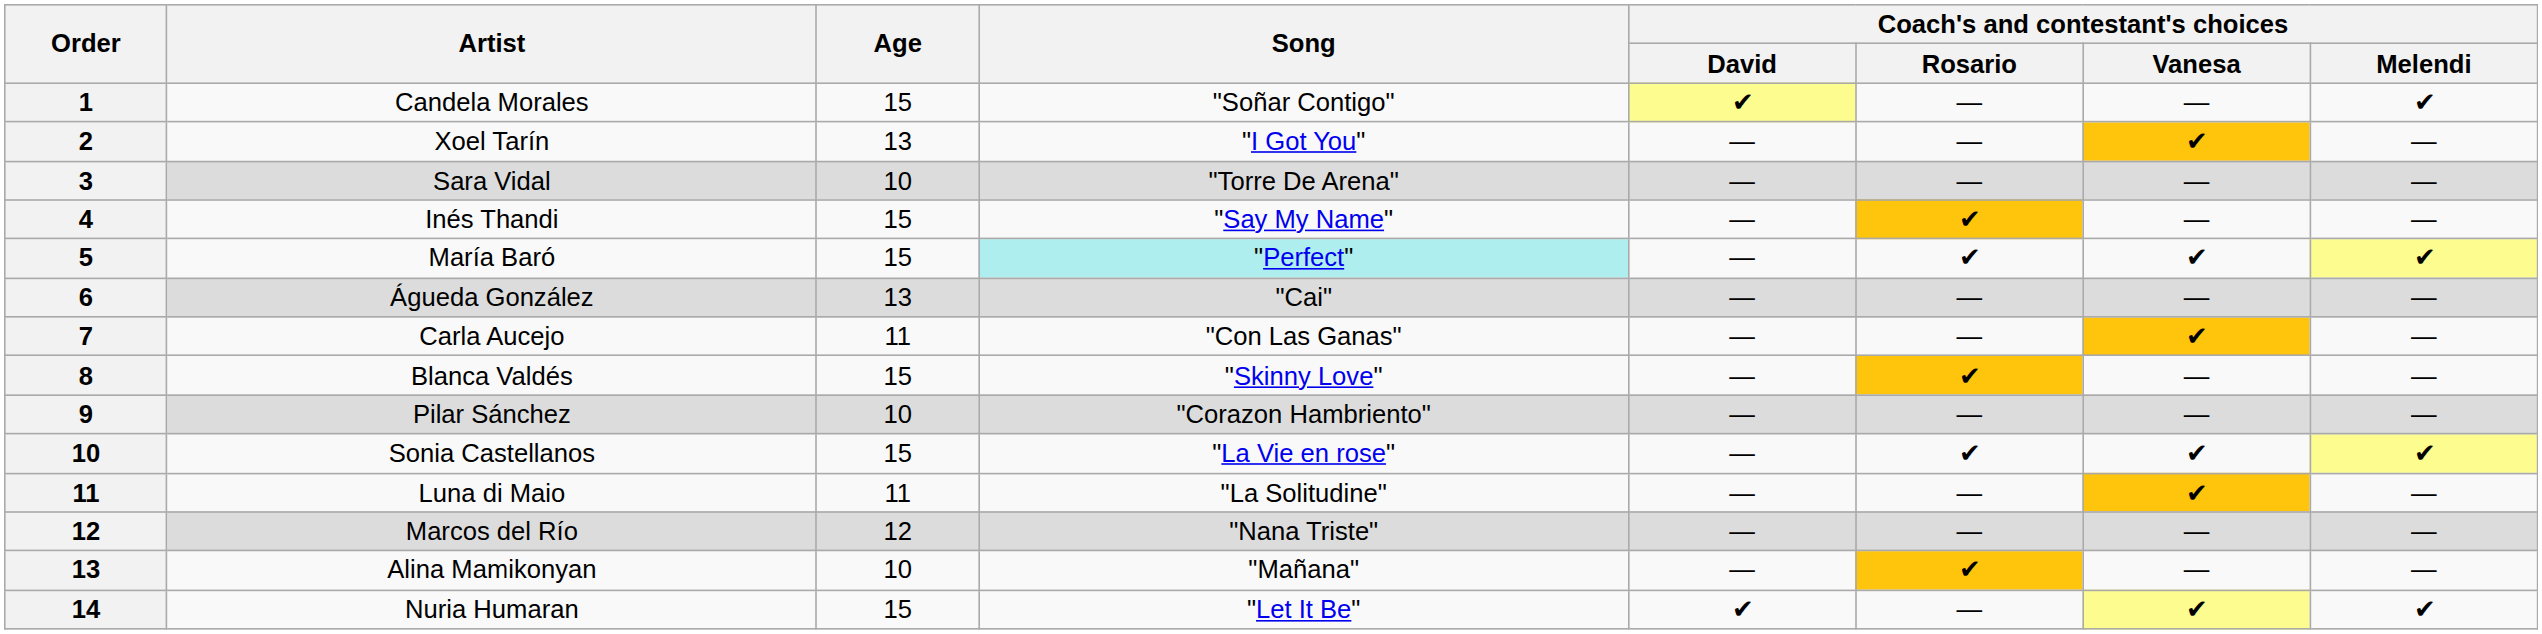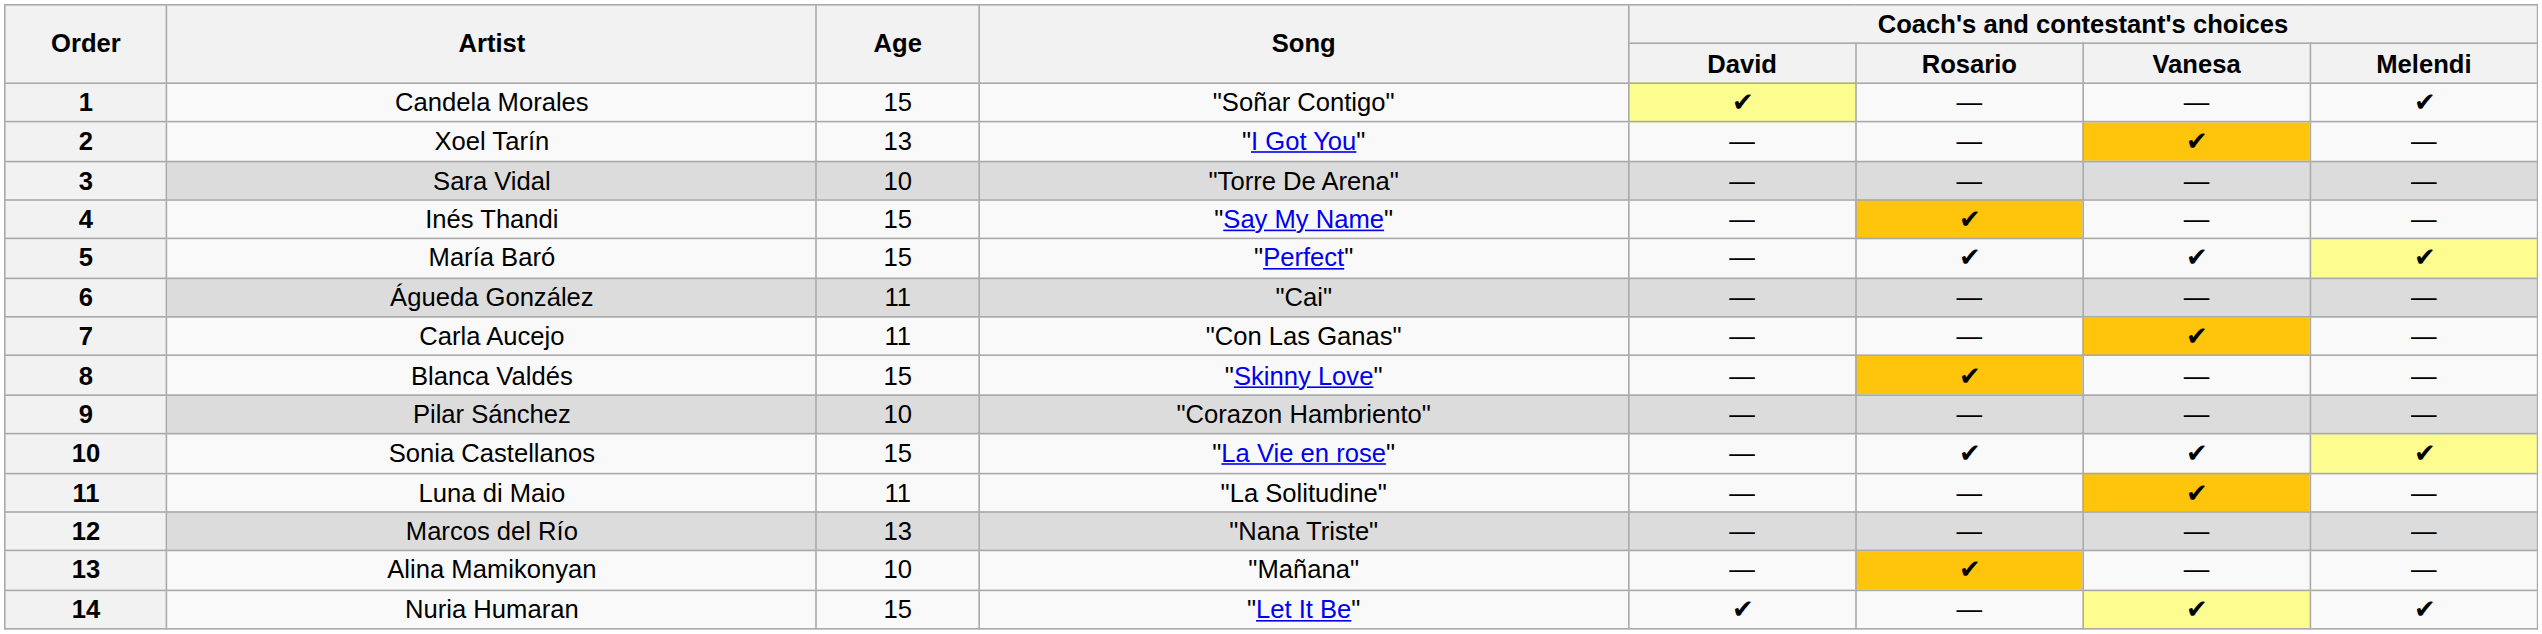 <table class="wikitable" style="text-align:center; line-height:17px; width:100%">
 <tr>
 <th rowspan="2" scope="col" style="width:05%">Order</th>
 <th rowspan="2" scope="col" style="width:20%">Artist</th>
 <th rowspan="2" scope="col" style="width:05%">Age</th>
 <th rowspan="2" scope="col" style="width:20%">Song</th>
 <th colspan="4" scope="col" style="width:32%">Coach's and contestant's choices</th>
 </tr>
 <tr>
 <th style="width:07%">David</th>
 <th style="width:07%">Rosario</th>
 <th style="width:07%">Vanesa</th>
 <th style="width:07%">Melendi</th>
 </tr>
 <tr>
 <th>1</th>
 <td>Candela Morales</td>
 <td>15</td>
 <td>"Soñar Contigo"</td>
 <td style="background:#fdfc8f">✔</td>
 <td>—</td>
 <td>—</td>
 <td>✔</td>
 </tr>
 <tr>
 <th>2</th>
 <td>Xoel Tarín</td>
 <td>13</td>
 <td>"<a href='#'>I Got You</a>"</td>
 <td>—</td>
 <td>—</td>
 <td style="background:#ffc40c">✔</td>
 <td>—</td>
 </tr>
 <tr style="background:#dcdcdc">
 <th>3</th>
 <td>Sara Vidal</td>
 <td>10</td>
 <td>"Torre De Arena"</td>
 <td>—</td>
 <td>—</td>
 <td>—</td>
 <td>—</td>
 </tr>
 <tr>
 <th>4</th>
 <td>Inés Thandi</td>
 <td>15</td>
 <td>"<a href='#'>Say My Name</a>"</td>
 <td>—</td>
 <td style="background:#ffc40c">✔</td>
 <td>—</td>
 <td>—</td>
 </tr>
 <tr>
 <th>5</th>
 <td>María Baró</td>
 <td>15</td>
-<td style="background: paleturquoise;">"<a href='#'>Perfect</a>"</td>
+<td>"<a href='#'>Perfect</a>"</td>
 <td>—</td>
 <td>✔</td>
 <td>✔</td>
 <td style="background:#fdfc8f">✔</td>
 </tr>
 <tr style="background:#dcdcdc">
 <th>6</th>
 <td>Águeda González</td>
-<td>13</td>
+<td>11</td>
 <td>"Cai"</td>
 <td>—</td>
 <td>—</td>
 <td>—</td>
 <td>—</td>
 </tr>
 <tr>
 <th>7</th>
 <td>Carla Aucejo</td>
 <td>11</td>
 <td>"Con Las Ganas"</td>
 <td>—</td>
 <td>—</td>
 <td style="background:#ffc40c">✔</td>
 <td>—</td>
 </tr>
 <tr>
 <th>8</th>
 <td>Blanca Valdés</td>
 <td>15</td>
 <td>"<a href='#'>Skinny Love</a>"</td>
 <td>—</td>
 <td style="background:#ffc40c">✔</td>
 <td>—</td>
 <td>—</td>
 </tr>
 <tr style="background:#dcdcdc">
 <th>9</th>
 <td>Pilar Sánchez</td>
 <td>10</td>
 <td>"Corazon Hambriento"</td>
 <td>—</td>
 <td>—</td>
 <td>—</td>
 <td>—</td>
 </tr>
 <tr>
 <th>10</th>
 <td>Sonia Castellanos</td>
 <td>15</td>
 <td>"<a href='#'>La Vie en rose</a>"</td>
 <td>—</td>
 <td>✔</td>
 <td>✔</td>
 <td style="background:#fdfc8f">✔</td>
 </tr>
 <tr>
 <th>11</th>
 <td>Luna di Maio</td>
 <td>11</td>
 <td>"La Solitudine"</td>
 <td>—</td>
 <td>—</td>
 <td style="background:#ffc40c">✔</td>
 <td>—</td>
 </tr>
 <tr style="background:#dcdcdc">
 <th>12</th>
 <td>Marcos del Río</td>
-<td>12</td>
+<td>13</td>
 <td>"Nana Triste"</td>
 <td>—</td>
 <td>—</td>
 <td>—</td>
 <td>—</td>
 </tr>
 <tr>
 <th>13</th>
 <td>Alina Mamikonyan</td>
 <td>10</td>
 <td>"Mañana"</td>
 <td>—</td>
 <td style="background:#ffc40c">✔</td>
 <td>—</td>
 <td>—</td>
 </tr>
 <tr>
 <th>14</th>
 <td>Nuria Humaran</td>
 <td>15</td>
 <td>"<a href='#'>Let It Be</a>"</td>
 <td>✔</td>
 <td>—</td>
 <td style="background:#fdfc8f">✔</td>
 <td>✔</td>
 </tr>
 </table>
